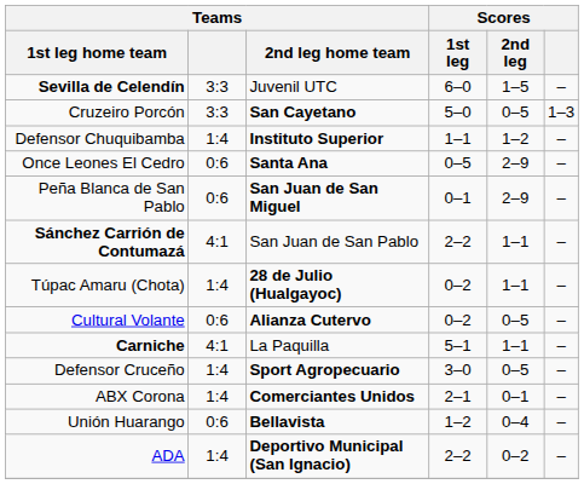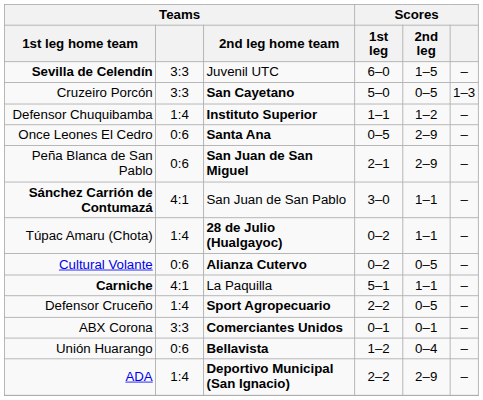 <table class="wikitable" style="text-align: center;">
 <tr>
 <th colspan=3>Teams</th>
 <th colspan=3>Scores</th>
 </tr>
 <tr>
 <th width="175">1st leg home team</th>
 <th width="50"></th>
 <th width="175">2nd leg home team</th>
 <th width="50">1st leg</th>
 <th width="50">2nd leg</th>
 <th></th>
 </tr>
 <tr>
 <td align=right><strong>Sevilla de Celendín</strong></td>
 <td>3:3</td>
 <td align=left>Juvenil UTC</td>
 <td>6–0</td>
 <td>1–5</td>
 <td>–</td>
 </tr>
 <tr>
 <td align=right>Cruzeiro Porcón</td>
 <td>3:3</td>
 <td align=left><strong>San Cayetano </strong></td>
 <td>5–0</td>
 <td>0–5</td>
 <td>1–3</td>
 </tr>
 <tr>
 <td align=right>Defensor Chuquibamba</td>
 <td>1:4</td>
 <td align=left><strong>Instituto Superior</strong></td>
 <td>1–1</td>
 <td>1–2</td>
 <td>–</td>
 </tr>
 <tr>
 <td align=right>Once Leones El Cedro</td>
 <td>0:6</td>
 <td align=left><strong>Santa Ana</strong></td>
 <td>0–5</td>
 <td>2–9</td>
 <td>–</td>
 </tr>
 <tr>
 <td align=right>Peña Blanca de San Pablo</td>
 <td>0:6</td>
 <td align=left><strong>San Juan de San Miguel</strong></td>
-<td>0–1</td>
+<td>2–1</td>
 <td>2–9</td>
 <td>–</td>
 </tr>
 <tr>
 <td align=right><strong>Sánchez Carrión de Contumazá</strong></td>
 <td>4:1</td>
 <td align=left>San Juan de San Pablo</td>
-<td>2–2</td>
+<td>3–0</td>
 <td>1–1</td>
 <td>–</td>
 </tr>
 <tr>
 <td align=right>Túpac Amaru (Chota)</td>
 <td>1:4</td>
 <td align=left><strong>28 de Julio (Hualgayoc)</strong></td>
 <td>0–2</td>
 <td>1–1</td>
 <td>–</td>
 </tr>
 <tr>
 <td align=right><a href='#'>Cultural Volante</a></td>
 <td>0:6</td>
 <td align=left><strong>Alianza Cutervo</strong></td>
 <td>0–2</td>
 <td>0–5</td>
 <td>–</td>
 </tr>
 <tr>
 <td align=right><strong>Carniche</strong></td>
 <td>4:1</td>
 <td align=left>La Paquilla</td>
 <td>5–1</td>
 <td>1–1</td>
 <td>–</td>
 </tr>
 <tr>
 <td align=right>Defensor Cruceño</td>
 <td>1:4</td>
 <td align=left><strong>Sport Agropecuario</strong></td>
-<td>3–0</td>
+<td>2–2</td>
 <td>0–5</td>
 <td>–</td>
 </tr>
 <tr>
 <td align=right>ABX Corona</td>
-<td>1:4</td>
+<td>3:3</td>
 <td align=left><strong>Comerciantes Unidos</strong></td>
-<td>2–1</td>
+<td>0–1</td>
 <td>0–1</td>
 <td>–</td>
 </tr>
 <tr>
 <td align=right>Unión Huarango</td>
 <td>0:6</td>
 <td align=left><strong>Bellavista</strong></td>
 <td>1–2</td>
 <td>0–4</td>
 <td>–</td>
 </tr>
 <tr>
 <td align=right><a href='#'>ADA</a></td>
 <td>1:4</td>
 <td align=left><strong>Deportivo Municipal (San Ignacio)</strong></td>
 <td>2–2</td>
-<td>0–2</td>
+<td>2–9</td>
 <td>–</td>
 </tr>
 <tr>
 </tr>
 </table>
